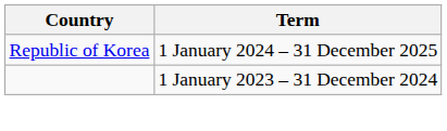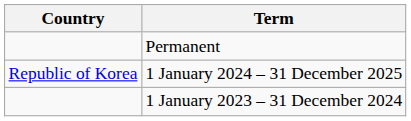 <table class="wikitable">
 <tr>
 <th>Country</th>
 <th>Term</th>
+</tr>
+<tr>
+<td></td>
+<td>Permanent</td>
 </tr>
 <tr>
 <td> <a href='#'>Republic of Korea</a></td>
 <td>1 January 2024 – 31 December 2025</td>
 </tr>
 <tr>
 <td></td>
 <td>1 January 2023 – 31 December 2024</td>
 </tr>
 </table>
